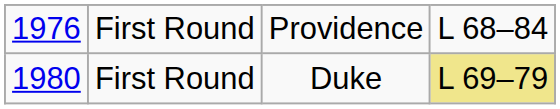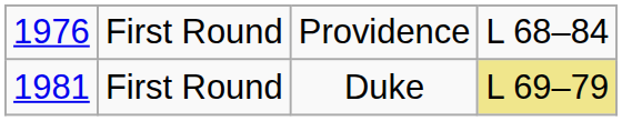 <table class="wikitable">
 <tr align="center">
 <td><a href='#'>1976</a></td>
 <td>First Round</td>
 <td>Providence</td>
 <td>L 68–84</td>
 </tr>
 <tr align="center">
-<td><a href='#'>1980</a></td>
+<td><a href='#'>1981</a></td>
 <td>First Round</td>
 <td>Duke</td>
 <td style="background: khaki;">L 69–79</td>
 </tr>
 </table>
